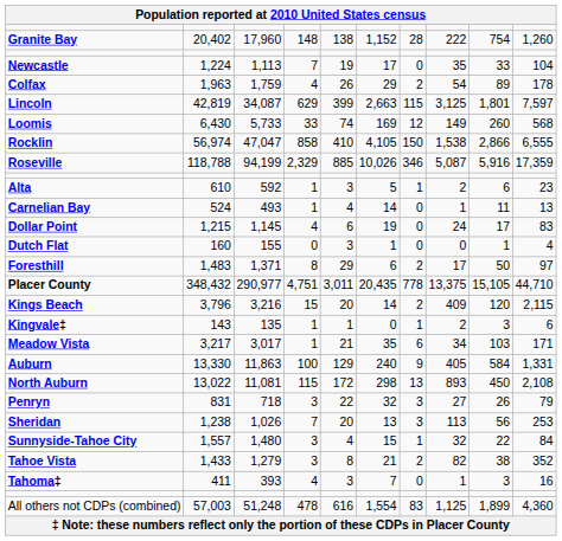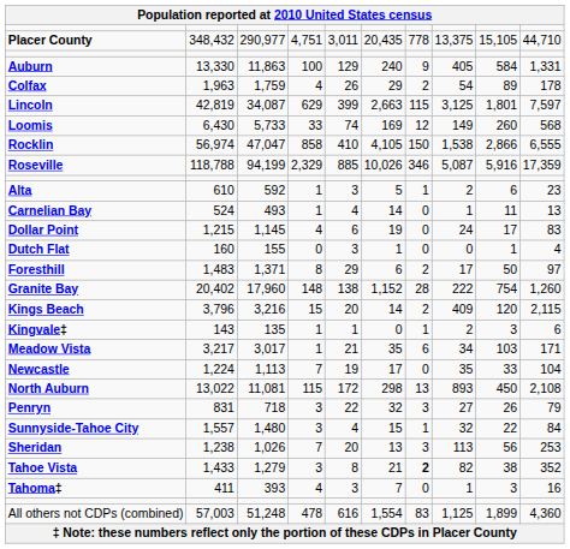 <table class="wikitable collapsible collapsed">
 <tr>
 <th colspan=10>Population reported at <a href='#'>2010 United States census</a></th>
 </tr>
 <tr>
 <td></td>
 <td></td>
 <td></td>
 <td></td>
 <td></td>
 <td></td>
 <td></td>
 <td></td>
 <td></td>
 <td></td>
 </tr>
 <tr>
-<td><strong><a href='#'>Granite Bay</a></strong></td>
-<td align="right">20,402</td>
-<td align="right">17,960</td>
-<td align="right">148</td>
-<td align="right">138</td>
-<td align="right">1,152</td>
-<td align="right">28</td>
-<td align="right">222</td>
-<td align="right">754</td>
-<td align="right">1,260</td>
+<td><strong> Placer County</strong></td>
+<td align="right">348,432</td>
+<td align="right">290,977</td>
+<td align="right">4,751</td>
+<td align="right">3,011</td>
+<td align="right">20,435</td>
+<td align="right">778</td>
+<td align="right">13,375</td>
+<td align="right">15,105</td>
+<td align="right">44,710</td>
 </tr>
 <tr>
 <td></td>
 <td></td>
 <td></td>
 <td></td>
 <td></td>
 <td></td>
 <td></td>
 <td></td>
 <td></td>
 <td></td>
 </tr>
 <tr>
-<td><strong><a href='#'>Newcastle</a></strong></td>
-<td align="right">1,224</td>
-<td align="right">1,113</td>
-<td align="right">7</td>
-<td align="right">19</td>
-<td align="right">17</td>
-<td align="right">0</td>
-<td align="right">35</td>
-<td align="right">33</td>
-<td align="right">104</td>
+<td><strong><a href='#'>Auburn</a></strong></td>
+<td align="right">13,330</td>
+<td align="right">11,863</td>
+<td align="right">100</td>
+<td align="right">129</td>
+<td align="right">240</td>
+<td align="right">9</td>
+<td align="right">405</td>
+<td align="right">584</td>
+<td align="right">1,331</td>
 </tr>
 <tr>
 <td><strong><a href='#'>Colfax</a></strong></td>
 <td align="right">1,963</td>
 <td align="right">1,759</td>
 <td align="right">4</td>
 <td align="right">26</td>
 <td align="right">29</td>
 <td align="right">2</td>
 <td align="right">54</td>
 <td align="right">89</td>
 <td align="right">178</td>
 </tr>
 <tr>
 <td><strong><a href='#'>Lincoln</a></strong></td>
 <td align="right">42,819</td>
 <td align="right">34,087</td>
 <td align="right">629</td>
 <td align="right">399</td>
 <td align="right">2,663</td>
 <td align="right">115</td>
 <td align="right">3,125</td>
 <td align="right">1,801</td>
 <td align="right">7,597</td>
 </tr>
 <tr>
 <td><strong><a href='#'>Loomis</a></strong></td>
 <td align="right">6,430</td>
 <td align="right">5,733</td>
 <td align="right">33</td>
 <td align="right">74</td>
 <td align="right">169</td>
 <td align="right">12</td>
 <td align="right">149</td>
 <td align="right">260</td>
 <td align="right">568</td>
 </tr>
 <tr>
 <td><strong><a href='#'>Rocklin</a></strong></td>
 <td align="right">56,974</td>
 <td align="right">47,047</td>
 <td align="right">858</td>
 <td align="right">410</td>
 <td align="right">4,105</td>
 <td align="right">150</td>
 <td align="right">1,538</td>
 <td align="right">2,866</td>
 <td align="right">6,555</td>
 </tr>
 <tr>
 <td><strong><a href='#'>Roseville</a></strong></td>
 <td align="right">118,788</td>
 <td align="right">94,199</td>
 <td align="right">2,329</td>
 <td align="right">885</td>
 <td align="right">10,026</td>
 <td align="right">346</td>
 <td align="right">5,087</td>
 <td align="right">5,916</td>
 <td align="right">17,359</td>
 </tr>
 <tr>
 <td></td>
 <td></td>
 <td></td>
 <td></td>
 <td></td>
 <td></td>
 <td></td>
 <td></td>
 <td></td>
 <td></td>
 </tr>
 <tr>
 <td><strong><a href='#'>Alta</a></strong></td>
 <td align="right">610</td>
 <td align="right">592</td>
 <td align="right">1</td>
 <td align="right">3</td>
 <td align="right">5</td>
 <td align="right">1</td>
 <td align="right">2</td>
 <td align="right">6</td>
 <td align="right">23</td>
 </tr>
 <tr>
 <td><strong><a href='#'>Carnelian Bay</a></strong></td>
 <td align="right">524</td>
 <td align="right">493</td>
 <td align="right">1</td>
 <td align="right">4</td>
 <td align="right">14</td>
 <td align="right">0</td>
 <td align="right">1</td>
 <td align="right">11</td>
 <td align="right">13</td>
 </tr>
 <tr>
 <td><strong><a href='#'>Dollar Point</a></strong></td>
 <td align="right">1,215</td>
 <td align="right">1,145</td>
 <td align="right">4</td>
 <td align="right">6</td>
 <td align="right">19</td>
 <td align="right">0</td>
 <td align="right">24</td>
 <td align="right">17</td>
 <td align="right">83</td>
 </tr>
 <tr>
 <td><strong><a href='#'>Dutch Flat</a></strong></td>
 <td align="right">160</td>
 <td align="right">155</td>
 <td align="right">0</td>
 <td align="right">3</td>
 <td align="right">1</td>
 <td align="right">0</td>
 <td align="right">0</td>
 <td align="right">1</td>
 <td align="right">4</td>
 </tr>
 <tr>
 <td><strong><a href='#'>Foresthill</a></strong></td>
 <td align="right">1,483</td>
 <td align="right">1,371</td>
 <td align="right">8</td>
 <td align="right">29</td>
 <td align="right">6</td>
 <td align="right">2</td>
 <td align="right">17</td>
 <td align="right">50</td>
 <td align="right">97</td>
 </tr>
 <tr>
-<td><strong> Placer County</strong></td>
-<td align="right">348,432</td>
-<td align="right">290,977</td>
-<td align="right">4,751</td>
-<td align="right">3,011</td>
-<td align="right">20,435</td>
-<td align="right">778</td>
-<td align="right">13,375</td>
-<td align="right">15,105</td>
-<td align="right">44,710</td>
+<td><strong><a href='#'>Granite Bay</a></strong></td>
+<td align="right">20,402</td>
+<td align="right">17,960</td>
+<td align="right">148</td>
+<td align="right">138</td>
+<td align="right">1,152</td>
+<td align="right">28</td>
+<td align="right">222</td>
+<td align="right">754</td>
+<td align="right">1,260</td>
 </tr>
 <tr>
 <td><strong><a href='#'>Kings Beach</a></strong></td>
 <td align="right">3,796</td>
 <td align="right">3,216</td>
 <td align="right">15</td>
 <td align="right">20</td>
 <td align="right">14</td>
 <td align="right">2</td>
 <td align="right">409</td>
 <td align="right">120</td>
 <td align="right">2,115</td>
 </tr>
 <tr>
 <td><strong><a href='#'>Kingvale</a>‡</strong></td>
 <td align="right">143</td>
 <td align="right">135</td>
 <td align="right">1</td>
 <td align="right">1</td>
 <td align="right">0</td>
 <td align="right">1</td>
 <td align="right">2</td>
 <td align="right">3</td>
 <td align="right">6</td>
 </tr>
 <tr>
 <td><strong><a href='#'>Meadow Vista</a></strong></td>
 <td align="right">3,217</td>
 <td align="right">3,017</td>
 <td align="right">1</td>
 <td align="right">21</td>
 <td align="right">35</td>
 <td align="right">6</td>
 <td align="right">34</td>
 <td align="right">103</td>
 <td align="right">171</td>
 </tr>
 <tr>
-<td><strong><a href='#'>Auburn</a></strong></td>
-<td align="right">13,330</td>
-<td align="right">11,863</td>
-<td align="right">100</td>
-<td align="right">129</td>
-<td align="right">240</td>
-<td align="right">9</td>
-<td align="right">405</td>
-<td align="right">584</td>
-<td align="right">1,331</td>
+<td><strong><a href='#'>Newcastle</a></strong></td>
+<td align="right">1,224</td>
+<td align="right">1,113</td>
+<td align="right">7</td>
+<td align="right">19</td>
+<td align="right">17</td>
+<td align="right">0</td>
+<td align="right">35</td>
+<td align="right">33</td>
+<td align="right">104</td>
 </tr>
 <tr>
 <td><strong><a href='#'>North Auburn</a></strong></td>
 <td align="right">13,022</td>
 <td align="right">11,081</td>
 <td align="right">115</td>
 <td align="right">172</td>
 <td align="right">298</td>
 <td align="right">13</td>
 <td align="right">893</td>
 <td align="right">450</td>
 <td align="right">2,108</td>
 </tr>
 <tr>
 <td><strong><a href='#'>Penryn</a></strong></td>
 <td align="right">831</td>
 <td align="right">718</td>
 <td align="right">3</td>
 <td align="right">22</td>
 <td align="right">32</td>
 <td align="right">3</td>
 <td align="right">27</td>
 <td align="right">26</td>
 <td align="right">79</td>
 </tr>
 <tr>
+<td><strong><a href='#'>Sunnyside-Tahoe City</a></strong></td>
+<td align="right">1,557</td>
+<td align="right">1,480</td>
+<td align="right">3</td>
+<td align="right">4</td>
+<td align="right">15</td>
+<td align="right">1</td>
+<td align="right">32</td>
+<td align="right">22</td>
+<td align="right">84</td>
+</tr>
+<tr>
 <td><strong><a href='#'>Sheridan</a></strong></td>
 <td align="right">1,238</td>
 <td align="right">1,026</td>
 <td align="right">7</td>
 <td align="right">20</td>
 <td align="right">13</td>
 <td align="right">3</td>
 <td align="right">113</td>
 <td align="right">56</td>
 <td align="right">253</td>
 </tr>
 <tr>
-<td><strong><a href='#'>Sunnyside-Tahoe City</a></strong></td>
-<td align="right">1,557</td>
-<td align="right">1,480</td>
-<td align="right">3</td>
-<td align="right">4</td>
-<td align="right">15</td>
-<td align="right">1</td>
-<td align="right">32</td>
-<td align="right">22</td>
-<td align="right">84</td>
-</tr>
-<tr>
 <td><strong><a href='#'>Tahoe Vista</a></strong></td>
 <td align="right">1,433</td>
 <td align="right">1,279</td>
 <td align="right">3</td>
 <td align="right">8</td>
 <td align="right">21</td>
-<td align="right">2</td>
+<td align="right"><strong>2</strong></td>
 <td align="right">82</td>
 <td align="right">38</td>
 <td align="right">352</td>
 </tr>
 <tr>
 <td><strong><a href='#'>Tahoma</a>‡</strong></td>
 <td align="right">411</td>
 <td align="right">393</td>
 <td align="right">4</td>
 <td align="right">3</td>
 <td align="right">7</td>
 <td align="right">0</td>
 <td align="right">1</td>
 <td align="right">3</td>
 <td align="right">16</td>
 </tr>
 <tr>
 <td></td>
 <td></td>
 <td></td>
 <td></td>
 <td></td>
 <td></td>
 <td></td>
 <td></td>
 <td></td>
 <td></td>
 </tr>
 <tr>
 <td>All others not CDPs (combined)</td>
 <td align="right">57,003</td>
 <td align="right">51,248</td>
 <td align="right">478</td>
 <td align="right">616</td>
 <td align="right">1,554</td>
 <td align="right">83</td>
 <td align="right">1,125</td>
 <td align="right">1,899</td>
 <td align="right">4,360</td>
 </tr>
 <tr>
 <th colspan=10>‡ Note: these numbers reflect only the portion of these CDPs in Placer County</th>
 </tr>
 </table>
